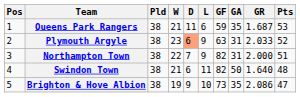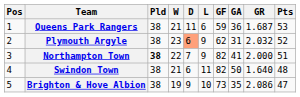 <table class="wikitable sortable">
 <tr>
 <th><abbr>Pos</abbr></th>
 <th align="left">Team</th>
 <th><abbr>Pld</abbr></th>
 <th><abbr>W</abbr></th>
 <th><abbr>D</abbr></th>
 <th><abbr>L</abbr></th>
 <th><abbr>GF</abbr></th>
 <th><abbr>GA</abbr></th>
 <th><abbr>GR</abbr></th>
 <th><abbr>Pts</abbr></th>
 </tr>
 <tr>
 <td>1</td>
 <th align="left"><a href='#'>Queens Park Rangers</a></th>
 <td>38</td>
 <td>21</td>
 <td>11</td>
 <td>6</td>
 <td>59</td>
-<td>35</td>
+<td>36</td>
 <td>1.687</td>
 <td>53</td>
 </tr>
 <tr>
 <td>2</td>
 <th align="left"><a href='#'>Plymouth Argyle</a></th>
 <td>38</td>
 <td>23</td>
 <td style="background: lightsalmon;">6</td>
 <td>9</td>
-<td>63</td>
+<td>62</td>
 <td>31</td>
-<td>2.033</td>
+<td>2.032</td>
 <td>52</td>
 </tr>
 <tr>
 <td>3</td>
 <th align="left"><a href='#'>Northampton Town</a></th>
-<td>38</td>
+<td><strong>38</strong></td>
 <td>22</td>
 <td>7</td>
 <td>9</td>
 <td>82</td>
-<td>31</td>
+<td>41</td>
 <td>2.000</td>
 <td>51</td>
 </tr>
 <tr>
 <td>4</td>
 <th align="left"><a href='#'>Swindon Town</a></th>
 <td>38</td>
 <td>21</td>
 <td>6</td>
 <td>11</td>
 <td>82</td>
 <td>50</td>
 <td>1.640</td>
 <td>48</td>
 </tr>
 <tr>
 <td>5</td>
 <th align="left"><a href='#'>Brighton & Hove Albion</a></th>
 <td>38</td>
 <td>19</td>
 <td>9</td>
 <td>10</td>
 <td>73</td>
 <td>35</td>
 <td>2.086</td>
 <td>47</td>
 </tr>
 </table>
